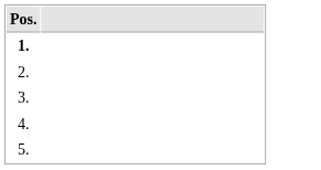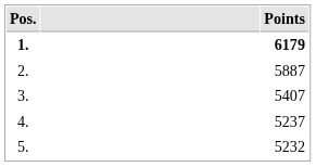 <table cellspacing="1" cellpadding="3" style="border:1px solid #AAAAAA;font-size:90%">
 <tr bgcolor="#E4E4E4">
 <th style="border-bottom:1px solid #AAAAAA" width=10>Pos.</th>
 <th style="border-bottom:1px solid #AAAAAA" width=200></th>
+<th style="border-bottom:1px solid #AAAAAA" width=20>Points</th>
 </tr>
 <tr>
 <td align="center"><strong>1.</strong></td>
 <td><strong></strong></td>
+<td align="right"><strong>6179</strong></td>
 </tr>
 <tr>
 <td align="center">2.</td>
 <td></td>
+<td align="right">5887</td>
 </tr>
 <tr>
 <td align="center">3.</td>
 <td></td>
+<td align="right">5407</td>
 </tr>
 <tr>
 <td align="center">4.</td>
 <td></td>
+<td align="right">5237</td>
 </tr>
 <tr>
 <td align="center">5.</td>
 <td></td>
+<td align="right">5232</td>
 </tr>
 </table>
